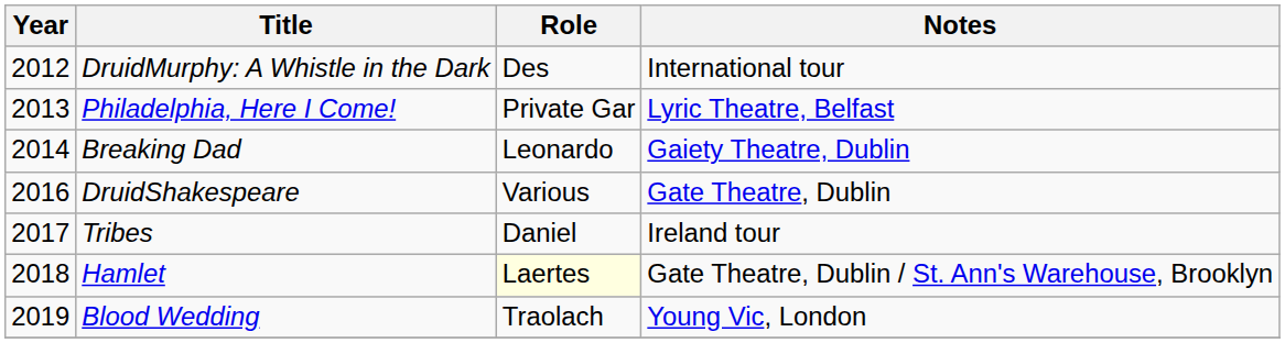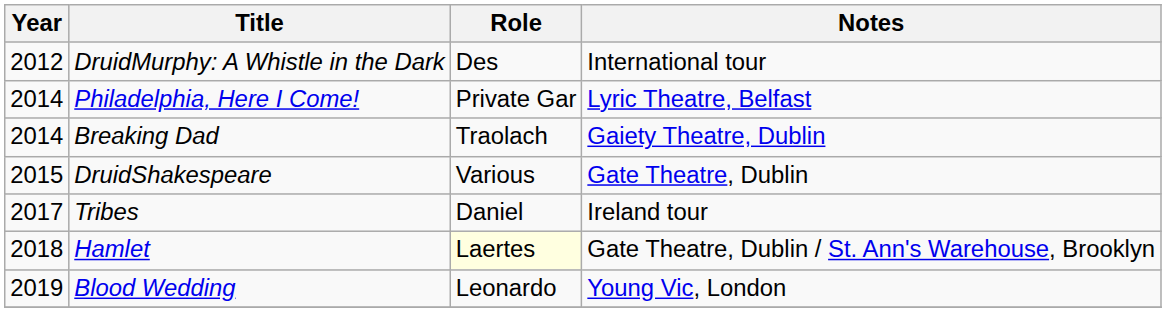 <table class="wikitable sortable">
 <tr>
 <th>Year</th>
 <th>Title</th>
 <th>Role</th>
 <th class="unsortable">Notes</th>
 </tr>
 <tr>
 <td>2012</td>
 <td><em>DruidMurphy: A Whistle in the Dark</em></td>
 <td>Des</td>
 <td>International tour</td>
 </tr>
 <tr>
-<td>2013</td>
+<td>2014</td>
 <td><em><a href='#'>Philadelphia, Here I Come!</a></em></td>
 <td>Private Gar</td>
 <td><a href='#'>Lyric Theatre, Belfast</a></td>
 </tr>
 <tr>
 <td>2014</td>
 <td><em>Breaking Dad</em></td>
-<td>Leonardo</td>
+<td>Traolach</td>
 <td><a href='#'>Gaiety Theatre, Dublin</a></td>
 </tr>
 <tr>
-<td>2016</td>
+<td>2015</td>
 <td><em>DruidShakespeare</em></td>
 <td>Various</td>
 <td><a href='#'>Gate Theatre</a>, Dublin</td>
 </tr>
 <tr>
 <td>2017</td>
 <td><em>Tribes</em></td>
 <td>Daniel</td>
 <td>Ireland tour</td>
 </tr>
 <tr>
 <td>2018</td>
 <td><em><a href='#'>Hamlet</a></em></td>
 <td style="background: lightyellow;">Laertes</td>
 <td>Gate Theatre, Dublin / <a href='#'>St. Ann's Warehouse</a>, Brooklyn</td>
 </tr>
 <tr>
 <td>2019</td>
 <td><em><a href='#'>Blood Wedding</a></em></td>
-<td>Traolach</td>
+<td>Leonardo</td>
 <td><a href='#'>Young Vic</a>, London</td>
 </tr>
 <tr>
 </tr>
 </table>
